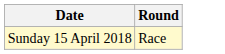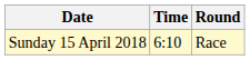 <table class="wikitable">
 <tr>
 <th>Date</th>
+<th>Time</th>
 <th>Round</th>
 </tr>
 <tr>
 <td style=background:lemonchiffon>Sunday 15 April 2018</td>
+<td style=background:lemonchiffon>6:10</td>
 <td style=background:lemonchiffon>Race</td>
 </tr>
 </table>
